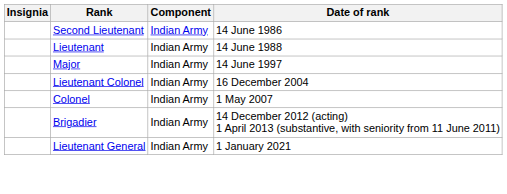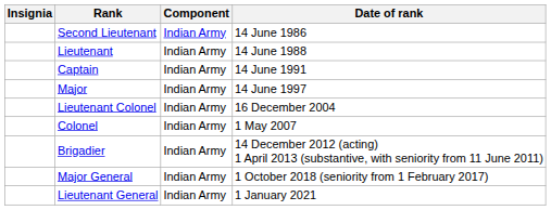 <table class="wikitable" style="background:white">
 <tr>
 <th>Insignia</th>
 <th>Rank</th>
 <th>Component</th>
 <th>Date of rank</th>
 </tr>
 <tr>
 <td style="text-align:center"></td>
 <td><a href='#'>Second Lieutenant</a></td>
 <td><a href='#'>Indian Army</a></td>
 <td>14 June 1986</td>
 </tr>
 <tr>
 <td style="text-align:center"></td>
 <td><a href='#'>Lieutenant</a></td>
 <td>Indian Army</td>
 <td>14 June 1988</td>
+</tr>
+<tr>
+<td style="text-align:center"></td>
+<td><a href='#'>Captain</a></td>
+<td>Indian Army</td>
+<td>14 June 1991</td>
 </tr>
 <tr>
 <td style="text-align:center"></td>
 <td><a href='#'>Major</a></td>
 <td>Indian Army</td>
 <td>14 June 1997</td>
 </tr>
 <tr>
 <td style="text-align:center"></td>
 <td><a href='#'>Lieutenant Colonel</a></td>
 <td>Indian Army</td>
 <td>16 December 2004</td>
 </tr>
 <tr>
 <td style="text-align:center"></td>
 <td><a href='#'>Colonel</a></td>
 <td>Indian Army</td>
 <td>1 May 2007</td>
 </tr>
 <tr>
 <td style="text-align:center"></td>
 <td><a href='#'>Brigadier</a></td>
 <td>Indian Army</td>
 <td>14 December 2012 (acting)<br>1 April 2013 (substantive, with seniority from 11 June 2011)</td>
 </tr>
 <tr>
 <td style="text-align:center"></td>
+<td><a href='#'>Major General</a></td>
+<td>Indian Army</td>
+<td>1 October 2018 (seniority from 1 February 2017)</td>
+</tr>
+<tr>
+<td style="text-align:center"></td>
 <td><a href='#'>Lieutenant General</a></td>
 <td>Indian Army</td>
 <td>1 January 2021</td>
 </tr>
 </table>
